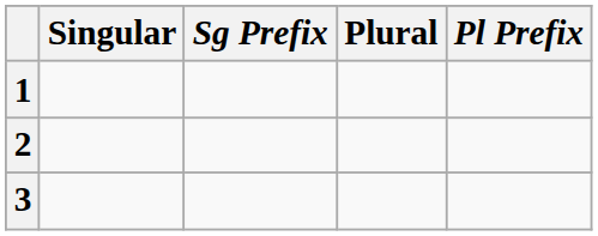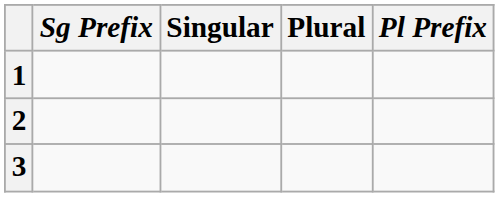 <table class="wikitable">
 <tr>
 <th></th>
+<th><em>Sg Prefix</em></th>
 <th>Singular</th>
-<th><em>Sg Prefix</em></th>
 <th>Plural</th>
 <th><em>Pl Prefix</em></th>
 </tr>
 <tr align="center">
 <th>1</th>
 <td></td>
 <td></td>
 <td></td>
 <td></td>
 </tr>
 <tr align="center">
 <th>2</th>
 <td></td>
 <td></td>
 <td></td>
 <td></td>
 </tr>
 <tr align="center">
 <th>3</th>
+<td><br></td>
 <td></td>
-<td><br></td>
 <td></td>
 <td></td>
 </tr>
 </table>
